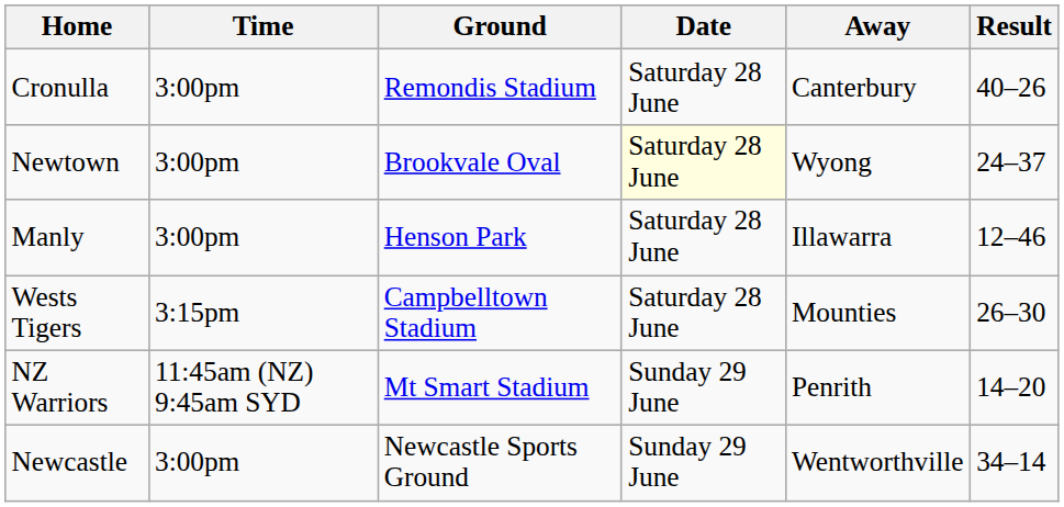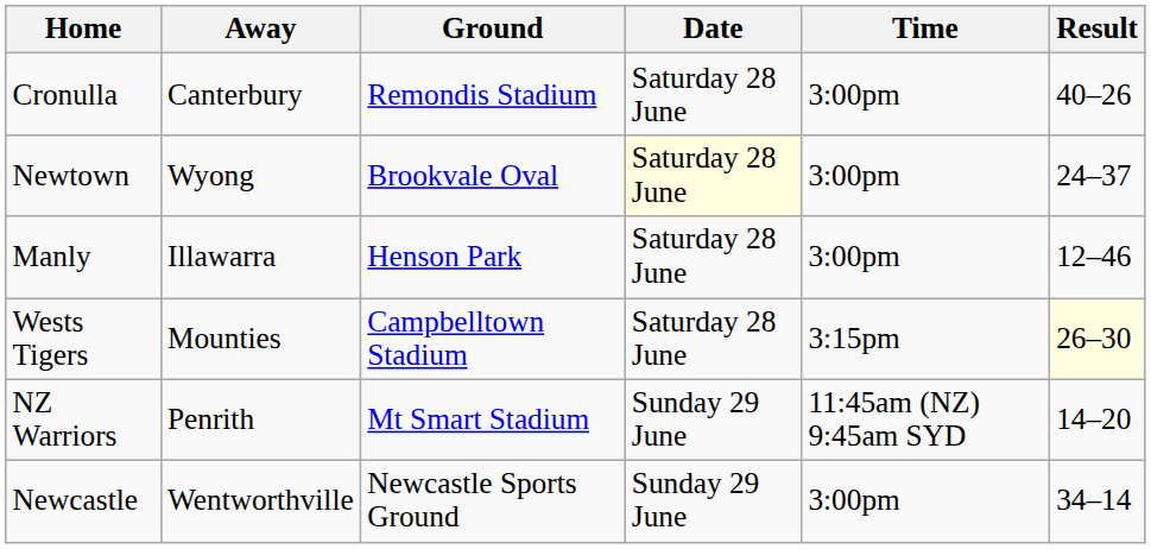 <table class="wikitable">
 <tr>
 <th>Home</th>
-<th>Time</th>
+<th>Away</th>
 <th>Ground</th>
 <th>Date</th>
-<th>Away</th>
+<th>Time</th>
 <th>Result</th>
 </tr>
 <tr>
 <td>Cronulla</td>
-<td>3:00pm</td>
+<td>Canterbury</td>
 <td><a href='#'>Remondis Stadium</a></td>
 <td>Saturday 28 June</td>
-<td>Canterbury</td>
+<td>3:00pm</td>
 <td>40–26</td>
 </tr>
 <tr>
 <td>Newtown</td>
-<td>3:00pm</td>
+<td>Wyong</td>
 <td><a href='#'>Brookvale Oval</a></td>
 <td style="background: lightyellow;">Saturday 28 June</td>
-<td>Wyong</td>
+<td>3:00pm</td>
 <td>24–37</td>
 </tr>
 <tr>
 <td>Manly</td>
-<td>3:00pm</td>
+<td>Illawarra</td>
 <td><a href='#'>Henson Park</a></td>
 <td>Saturday 28 June</td>
-<td>Illawarra</td>
+<td>3:00pm</td>
 <td>12–46</td>
 </tr>
 <tr>
 <td>Wests Tigers</td>
-<td>3:15pm</td>
+<td>Mounties</td>
 <td><a href='#'>Campbelltown Stadium</a></td>
 <td>Saturday 28 June</td>
-<td>Mounties</td>
-<td>26–30</td>
+<td>3:15pm</td>
+<td style="background: lightyellow;">26–30</td>
 </tr>
 <tr>
 <td>NZ Warriors</td>
-<td>11:45am (NZ) 9:45am SYD</td>
+<td>Penrith</td>
 <td><a href='#'>Mt Smart Stadium</a></td>
 <td>Sunday 29 June</td>
-<td>Penrith</td>
+<td>11:45am (NZ) 9:45am SYD</td>
 <td>14–20</td>
 </tr>
 <tr>
 <td>Newcastle</td>
-<td>3:00pm</td>
+<td>Wentworthville</td>
 <td>Newcastle Sports Ground</td>
 <td>Sunday 29 June</td>
-<td>Wentworthville</td>
+<td>3:00pm</td>
 <td>34–14</td>
 </tr>
 </table>
